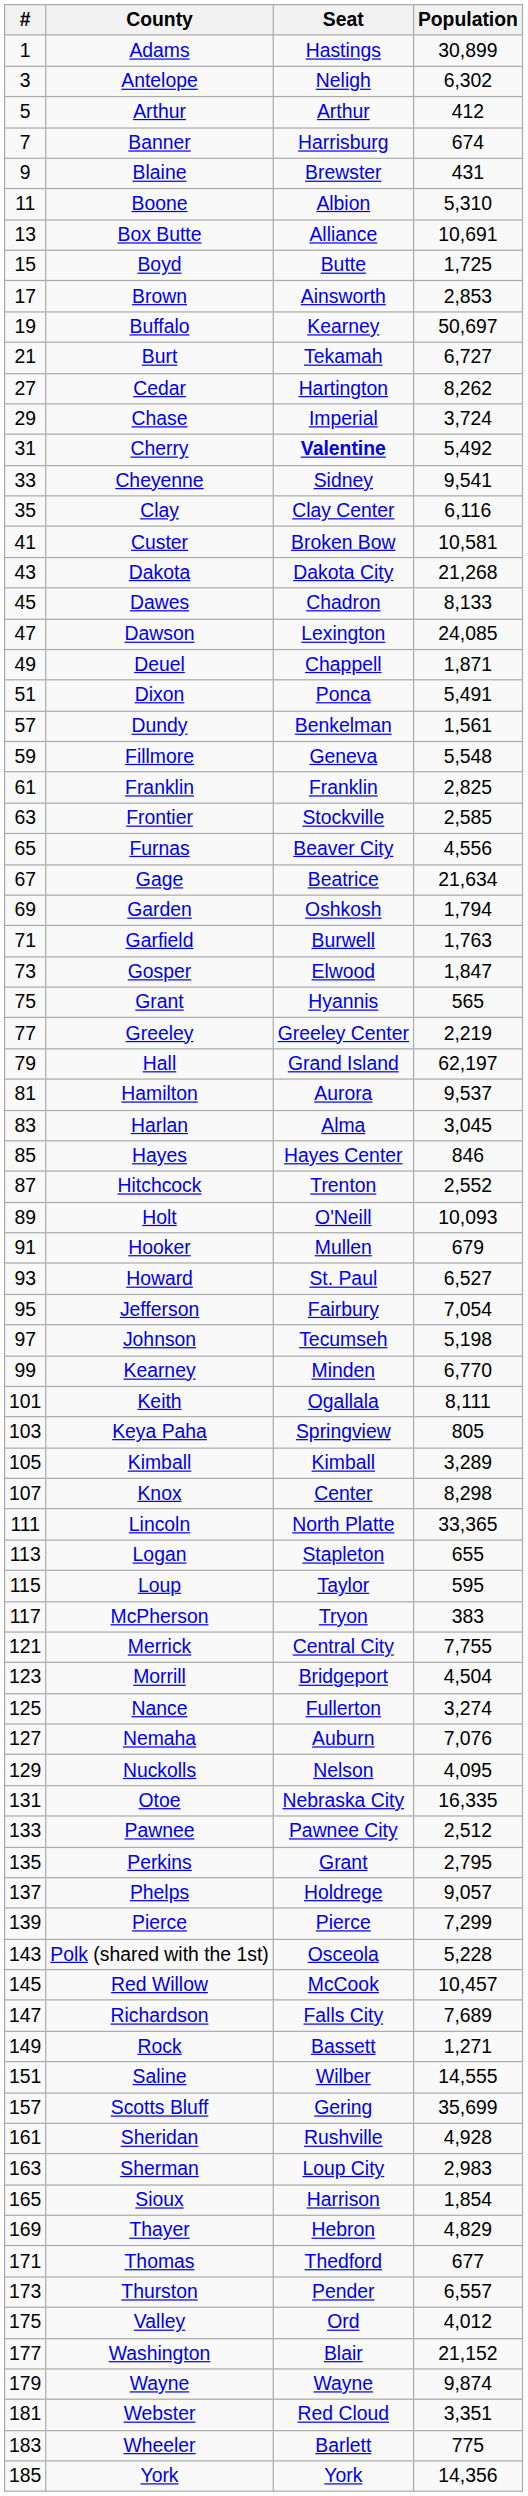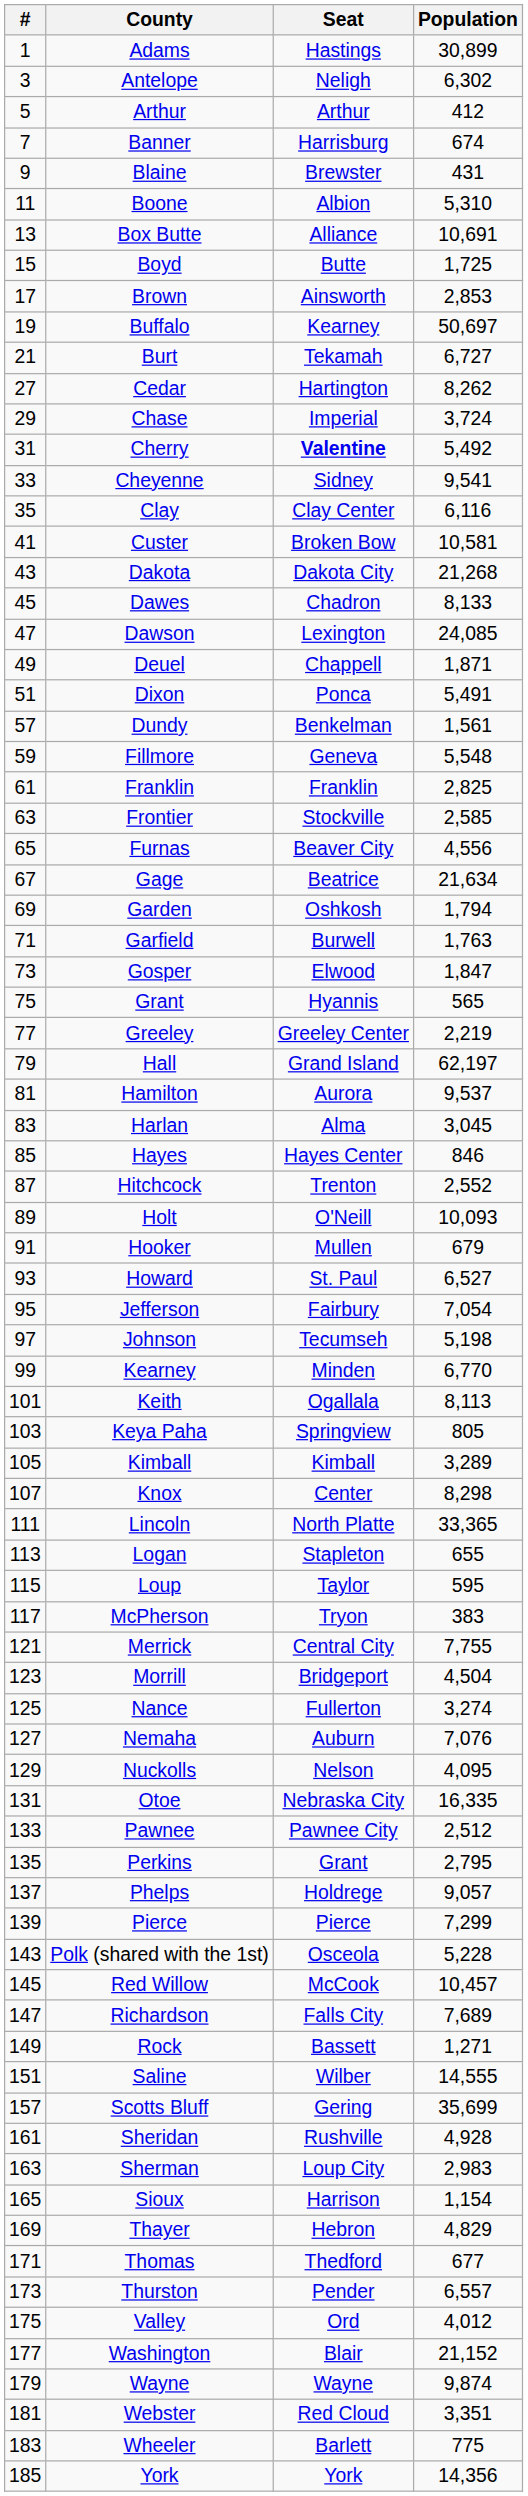 <table class="wikitable sortable" style="text-align:center;">
 <tr>
 <th>#</th>
 <th>County</th>
 <th>Seat</th>
 <th>Population</th>
 </tr>
 <tr>
 <td>1</td>
 <td><a href='#'>Adams</a></td>
 <td><a href='#'>Hastings</a></td>
 <td>30,899</td>
 </tr>
 <tr>
 <td>3</td>
 <td><a href='#'>Antelope</a></td>
 <td><a href='#'>Neligh</a></td>
 <td>6,302</td>
 </tr>
 <tr>
 <td>5</td>
 <td><a href='#'>Arthur</a></td>
 <td><a href='#'>Arthur</a></td>
 <td>412</td>
 </tr>
 <tr>
 <td>7</td>
 <td><a href='#'>Banner</a></td>
 <td><a href='#'>Harrisburg</a></td>
 <td>674</td>
 </tr>
 <tr>
 <td>9</td>
 <td><a href='#'>Blaine</a></td>
 <td><a href='#'>Brewster</a></td>
 <td>431</td>
 </tr>
 <tr>
 <td>11</td>
 <td><a href='#'>Boone</a></td>
 <td><a href='#'>Albion</a></td>
 <td>5,310</td>
 </tr>
 <tr>
 <td>13</td>
 <td><a href='#'>Box Butte</a></td>
 <td><a href='#'>Alliance</a></td>
 <td>10,691</td>
 </tr>
 <tr>
 <td>15</td>
 <td><a href='#'>Boyd</a></td>
 <td><a href='#'>Butte</a></td>
 <td>1,725</td>
 </tr>
 <tr>
 <td>17</td>
 <td><a href='#'>Brown</a></td>
 <td><a href='#'>Ainsworth</a></td>
 <td>2,853</td>
 </tr>
 <tr>
 <td>19</td>
 <td><a href='#'>Buffalo</a></td>
 <td><a href='#'>Kearney</a></td>
 <td>50,697</td>
 </tr>
 <tr>
 <td>21</td>
 <td><a href='#'>Burt</a></td>
 <td><a href='#'>Tekamah</a></td>
 <td>6,727</td>
 </tr>
 <tr>
 <td>27</td>
 <td><a href='#'>Cedar</a></td>
 <td><a href='#'>Hartington</a></td>
 <td>8,262</td>
 </tr>
 <tr>
 <td>29</td>
 <td><a href='#'>Chase</a></td>
 <td><a href='#'>Imperial</a></td>
 <td>3,724</td>
 </tr>
 <tr>
 <td>31</td>
 <td><a href='#'>Cherry</a></td>
 <td><strong><a href='#'>Valentine</a></strong></td>
 <td>5,492</td>
 </tr>
 <tr>
 <td>33</td>
 <td><a href='#'>Cheyenne</a></td>
 <td><a href='#'>Sidney</a></td>
 <td>9,541</td>
 </tr>
 <tr>
 <td>35</td>
 <td><a href='#'>Clay</a></td>
 <td><a href='#'>Clay Center</a></td>
 <td>6,116</td>
 </tr>
 <tr>
 <td>41</td>
 <td><a href='#'>Custer</a></td>
 <td><a href='#'>Broken Bow</a></td>
 <td>10,581</td>
 </tr>
 <tr>
 <td>43</td>
 <td><a href='#'>Dakota</a></td>
 <td><a href='#'>Dakota City</a></td>
 <td>21,268</td>
 </tr>
 <tr>
 <td>45</td>
 <td><a href='#'>Dawes</a></td>
 <td><a href='#'>Chadron</a></td>
 <td>8,133</td>
 </tr>
 <tr>
 <td>47</td>
 <td><a href='#'>Dawson</a></td>
 <td><a href='#'>Lexington</a></td>
 <td>24,085</td>
 </tr>
 <tr>
 <td>49</td>
 <td><a href='#'>Deuel</a></td>
 <td><a href='#'>Chappell</a></td>
 <td>1,871</td>
 </tr>
 <tr>
 <td>51</td>
 <td><a href='#'>Dixon</a></td>
 <td><a href='#'>Ponca</a></td>
 <td>5,491</td>
 </tr>
 <tr>
 <td>57</td>
 <td><a href='#'>Dundy</a></td>
 <td><a href='#'>Benkelman</a></td>
 <td>1,561</td>
 </tr>
 <tr>
 <td>59</td>
 <td><a href='#'>Fillmore</a></td>
 <td><a href='#'>Geneva</a></td>
 <td>5,548</td>
 </tr>
 <tr>
 <td>61</td>
 <td><a href='#'>Franklin</a></td>
 <td><a href='#'>Franklin</a></td>
 <td>2,825</td>
 </tr>
 <tr>
 <td>63</td>
 <td><a href='#'>Frontier</a></td>
 <td><a href='#'>Stockville</a></td>
 <td>2,585</td>
 </tr>
 <tr>
 <td>65</td>
 <td><a href='#'>Furnas</a></td>
 <td><a href='#'>Beaver City</a></td>
 <td>4,556</td>
 </tr>
 <tr>
 <td>67</td>
 <td><a href='#'>Gage</a></td>
 <td><a href='#'>Beatrice</a></td>
 <td>21,634</td>
 </tr>
 <tr>
 <td>69</td>
 <td><a href='#'>Garden</a></td>
 <td><a href='#'>Oshkosh</a></td>
 <td>1,794</td>
 </tr>
 <tr>
 <td>71</td>
 <td><a href='#'>Garfield</a></td>
 <td><a href='#'>Burwell</a></td>
 <td>1,763</td>
 </tr>
 <tr>
 <td>73</td>
 <td><a href='#'>Gosper</a></td>
 <td><a href='#'>Elwood</a></td>
 <td>1,847</td>
 </tr>
 <tr>
 <td>75</td>
 <td><a href='#'>Grant</a></td>
 <td><a href='#'>Hyannis</a></td>
 <td>565</td>
 </tr>
 <tr>
 <td>77</td>
 <td><a href='#'>Greeley</a></td>
 <td><a href='#'>Greeley Center</a></td>
 <td>2,219</td>
 </tr>
 <tr>
 <td>79</td>
 <td><a href='#'>Hall</a></td>
 <td><a href='#'>Grand Island</a></td>
 <td>62,197</td>
 </tr>
 <tr>
 <td>81</td>
 <td><a href='#'>Hamilton</a></td>
 <td><a href='#'>Aurora</a></td>
 <td>9,537</td>
 </tr>
 <tr>
 <td>83</td>
 <td><a href='#'>Harlan</a></td>
 <td><a href='#'>Alma</a></td>
 <td>3,045</td>
 </tr>
 <tr>
 <td>85</td>
 <td><a href='#'>Hayes</a></td>
 <td><a href='#'>Hayes Center</a></td>
 <td>846</td>
 </tr>
 <tr>
 <td>87</td>
 <td><a href='#'>Hitchcock</a></td>
 <td><a href='#'>Trenton</a></td>
 <td>2,552</td>
 </tr>
 <tr>
 <td>89</td>
 <td><a href='#'>Holt</a></td>
 <td><a href='#'>O'Neill</a></td>
 <td>10,093</td>
 </tr>
 <tr>
 <td>91</td>
 <td><a href='#'>Hooker</a></td>
 <td><a href='#'>Mullen</a></td>
 <td>679</td>
 </tr>
 <tr>
 <td>93</td>
 <td><a href='#'>Howard</a></td>
 <td><a href='#'>St. Paul</a></td>
 <td>6,527</td>
 </tr>
 <tr>
 <td>95</td>
 <td><a href='#'>Jefferson</a></td>
 <td><a href='#'>Fairbury</a></td>
 <td>7,054</td>
 </tr>
 <tr>
 <td>97</td>
 <td><a href='#'>Johnson</a></td>
 <td><a href='#'>Tecumseh</a></td>
 <td>5,198</td>
 </tr>
 <tr>
 <td>99</td>
 <td><a href='#'>Kearney</a></td>
 <td><a href='#'>Minden</a></td>
 <td>6,770</td>
 </tr>
 <tr>
 <td>101</td>
 <td><a href='#'>Keith</a></td>
 <td><a href='#'>Ogallala</a></td>
-<td>8,111</td>
+<td>8,113</td>
 </tr>
 <tr>
 <td>103</td>
 <td><a href='#'>Keya Paha</a></td>
 <td><a href='#'>Springview</a></td>
 <td>805</td>
 </tr>
 <tr>
 <td>105</td>
 <td><a href='#'>Kimball</a></td>
 <td><a href='#'>Kimball</a></td>
 <td>3,289</td>
 </tr>
 <tr>
 <td>107</td>
 <td><a href='#'>Knox</a></td>
 <td><a href='#'>Center</a></td>
 <td>8,298</td>
 </tr>
 <tr>
 <td>111</td>
 <td><a href='#'>Lincoln</a></td>
 <td><a href='#'>North Platte</a></td>
 <td>33,365</td>
 </tr>
 <tr>
 <td>113</td>
 <td><a href='#'>Logan</a></td>
 <td><a href='#'>Stapleton</a></td>
 <td>655</td>
 </tr>
 <tr>
 <td>115</td>
 <td><a href='#'>Loup</a></td>
 <td><a href='#'>Taylor</a></td>
 <td>595</td>
 </tr>
 <tr>
 <td>117</td>
 <td><a href='#'>McPherson</a></td>
 <td><a href='#'>Tryon</a></td>
 <td>383</td>
 </tr>
 <tr>
 <td>121</td>
 <td><a href='#'>Merrick</a></td>
 <td><a href='#'>Central City</a></td>
 <td>7,755</td>
 </tr>
 <tr>
 <td>123</td>
 <td><a href='#'>Morrill</a></td>
 <td><a href='#'>Bridgeport</a></td>
 <td>4,504</td>
 </tr>
 <tr>
 <td>125</td>
 <td><a href='#'>Nance</a></td>
 <td><a href='#'>Fullerton</a></td>
 <td>3,274</td>
 </tr>
 <tr>
 <td>127</td>
 <td><a href='#'>Nemaha</a></td>
 <td><a href='#'>Auburn</a></td>
 <td>7,076</td>
 </tr>
 <tr>
 <td>129</td>
 <td><a href='#'>Nuckolls</a></td>
 <td><a href='#'>Nelson</a></td>
 <td>4,095</td>
 </tr>
 <tr>
 <td>131</td>
 <td><a href='#'>Otoe</a></td>
 <td><a href='#'>Nebraska City</a></td>
 <td>16,335</td>
 </tr>
 <tr>
 <td>133</td>
 <td><a href='#'>Pawnee</a></td>
 <td><a href='#'>Pawnee City</a></td>
 <td>2,512</td>
 </tr>
 <tr>
 <td>135</td>
 <td><a href='#'>Perkins</a></td>
 <td><a href='#'>Grant</a></td>
 <td>2,795</td>
 </tr>
 <tr>
 <td>137</td>
 <td><a href='#'>Phelps</a></td>
 <td><a href='#'>Holdrege</a></td>
 <td>9,057</td>
 </tr>
 <tr>
 <td>139</td>
 <td><a href='#'>Pierce</a></td>
 <td><a href='#'>Pierce</a></td>
 <td>7,299</td>
 </tr>
 <tr>
 <td>143</td>
 <td><a href='#'>Polk</a> (shared with the 1st)</td>
 <td><a href='#'>Osceola</a></td>
 <td>5,228</td>
 </tr>
 <tr>
 <td>145</td>
 <td><a href='#'>Red Willow</a></td>
 <td><a href='#'>McCook</a></td>
 <td>10,457</td>
 </tr>
 <tr>
 <td>147</td>
 <td><a href='#'>Richardson</a></td>
 <td><a href='#'>Falls City</a></td>
 <td>7,689</td>
 </tr>
 <tr>
 <td>149</td>
 <td><a href='#'>Rock</a></td>
 <td><a href='#'>Bassett</a></td>
 <td>1,271</td>
 </tr>
 <tr>
 <td>151</td>
 <td><a href='#'>Saline</a></td>
 <td><a href='#'>Wilber</a></td>
 <td>14,555</td>
 </tr>
 <tr>
 <td>157</td>
 <td><a href='#'>Scotts Bluff</a></td>
 <td><a href='#'>Gering</a></td>
 <td>35,699</td>
 </tr>
 <tr>
 <td>161</td>
 <td><a href='#'>Sheridan</a></td>
 <td><a href='#'>Rushville</a></td>
 <td>4,928</td>
 </tr>
 <tr>
 <td>163</td>
 <td><a href='#'>Sherman</a></td>
 <td><a href='#'>Loup City</a></td>
 <td>2,983</td>
 </tr>
 <tr>
 <td>165</td>
 <td><a href='#'>Sioux</a></td>
 <td><a href='#'>Harrison</a></td>
-<td>1,854</td>
+<td>1,154</td>
 </tr>
 <tr>
 <td>169</td>
 <td><a href='#'>Thayer</a></td>
 <td><a href='#'>Hebron</a></td>
 <td>4,829</td>
 </tr>
 <tr>
 <td>171</td>
 <td><a href='#'>Thomas</a></td>
 <td><a href='#'>Thedford</a></td>
 <td>677</td>
 </tr>
 <tr>
 <td>173</td>
 <td><a href='#'>Thurston</a></td>
 <td><a href='#'>Pender</a></td>
 <td>6,557</td>
 </tr>
 <tr>
 <td>175</td>
 <td><a href='#'>Valley</a></td>
 <td><a href='#'>Ord</a></td>
 <td>4,012</td>
 </tr>
 <tr>
 <td>177</td>
 <td><a href='#'>Washington</a></td>
 <td><a href='#'>Blair</a></td>
 <td>21,152</td>
 </tr>
 <tr>
 <td>179</td>
 <td><a href='#'>Wayne</a></td>
 <td><a href='#'>Wayne</a></td>
 <td>9,874</td>
 </tr>
 <tr>
 <td>181</td>
 <td><a href='#'>Webster</a></td>
 <td><a href='#'>Red Cloud</a></td>
 <td>3,351</td>
 </tr>
 <tr>
 <td>183</td>
 <td><a href='#'>Wheeler</a></td>
 <td><a href='#'>Barlett</a></td>
 <td>775</td>
 </tr>
 <tr>
 <td>185</td>
 <td><a href='#'>York</a></td>
 <td><a href='#'>York</a></td>
 <td>14,356</td>
 </tr>
 </table>
